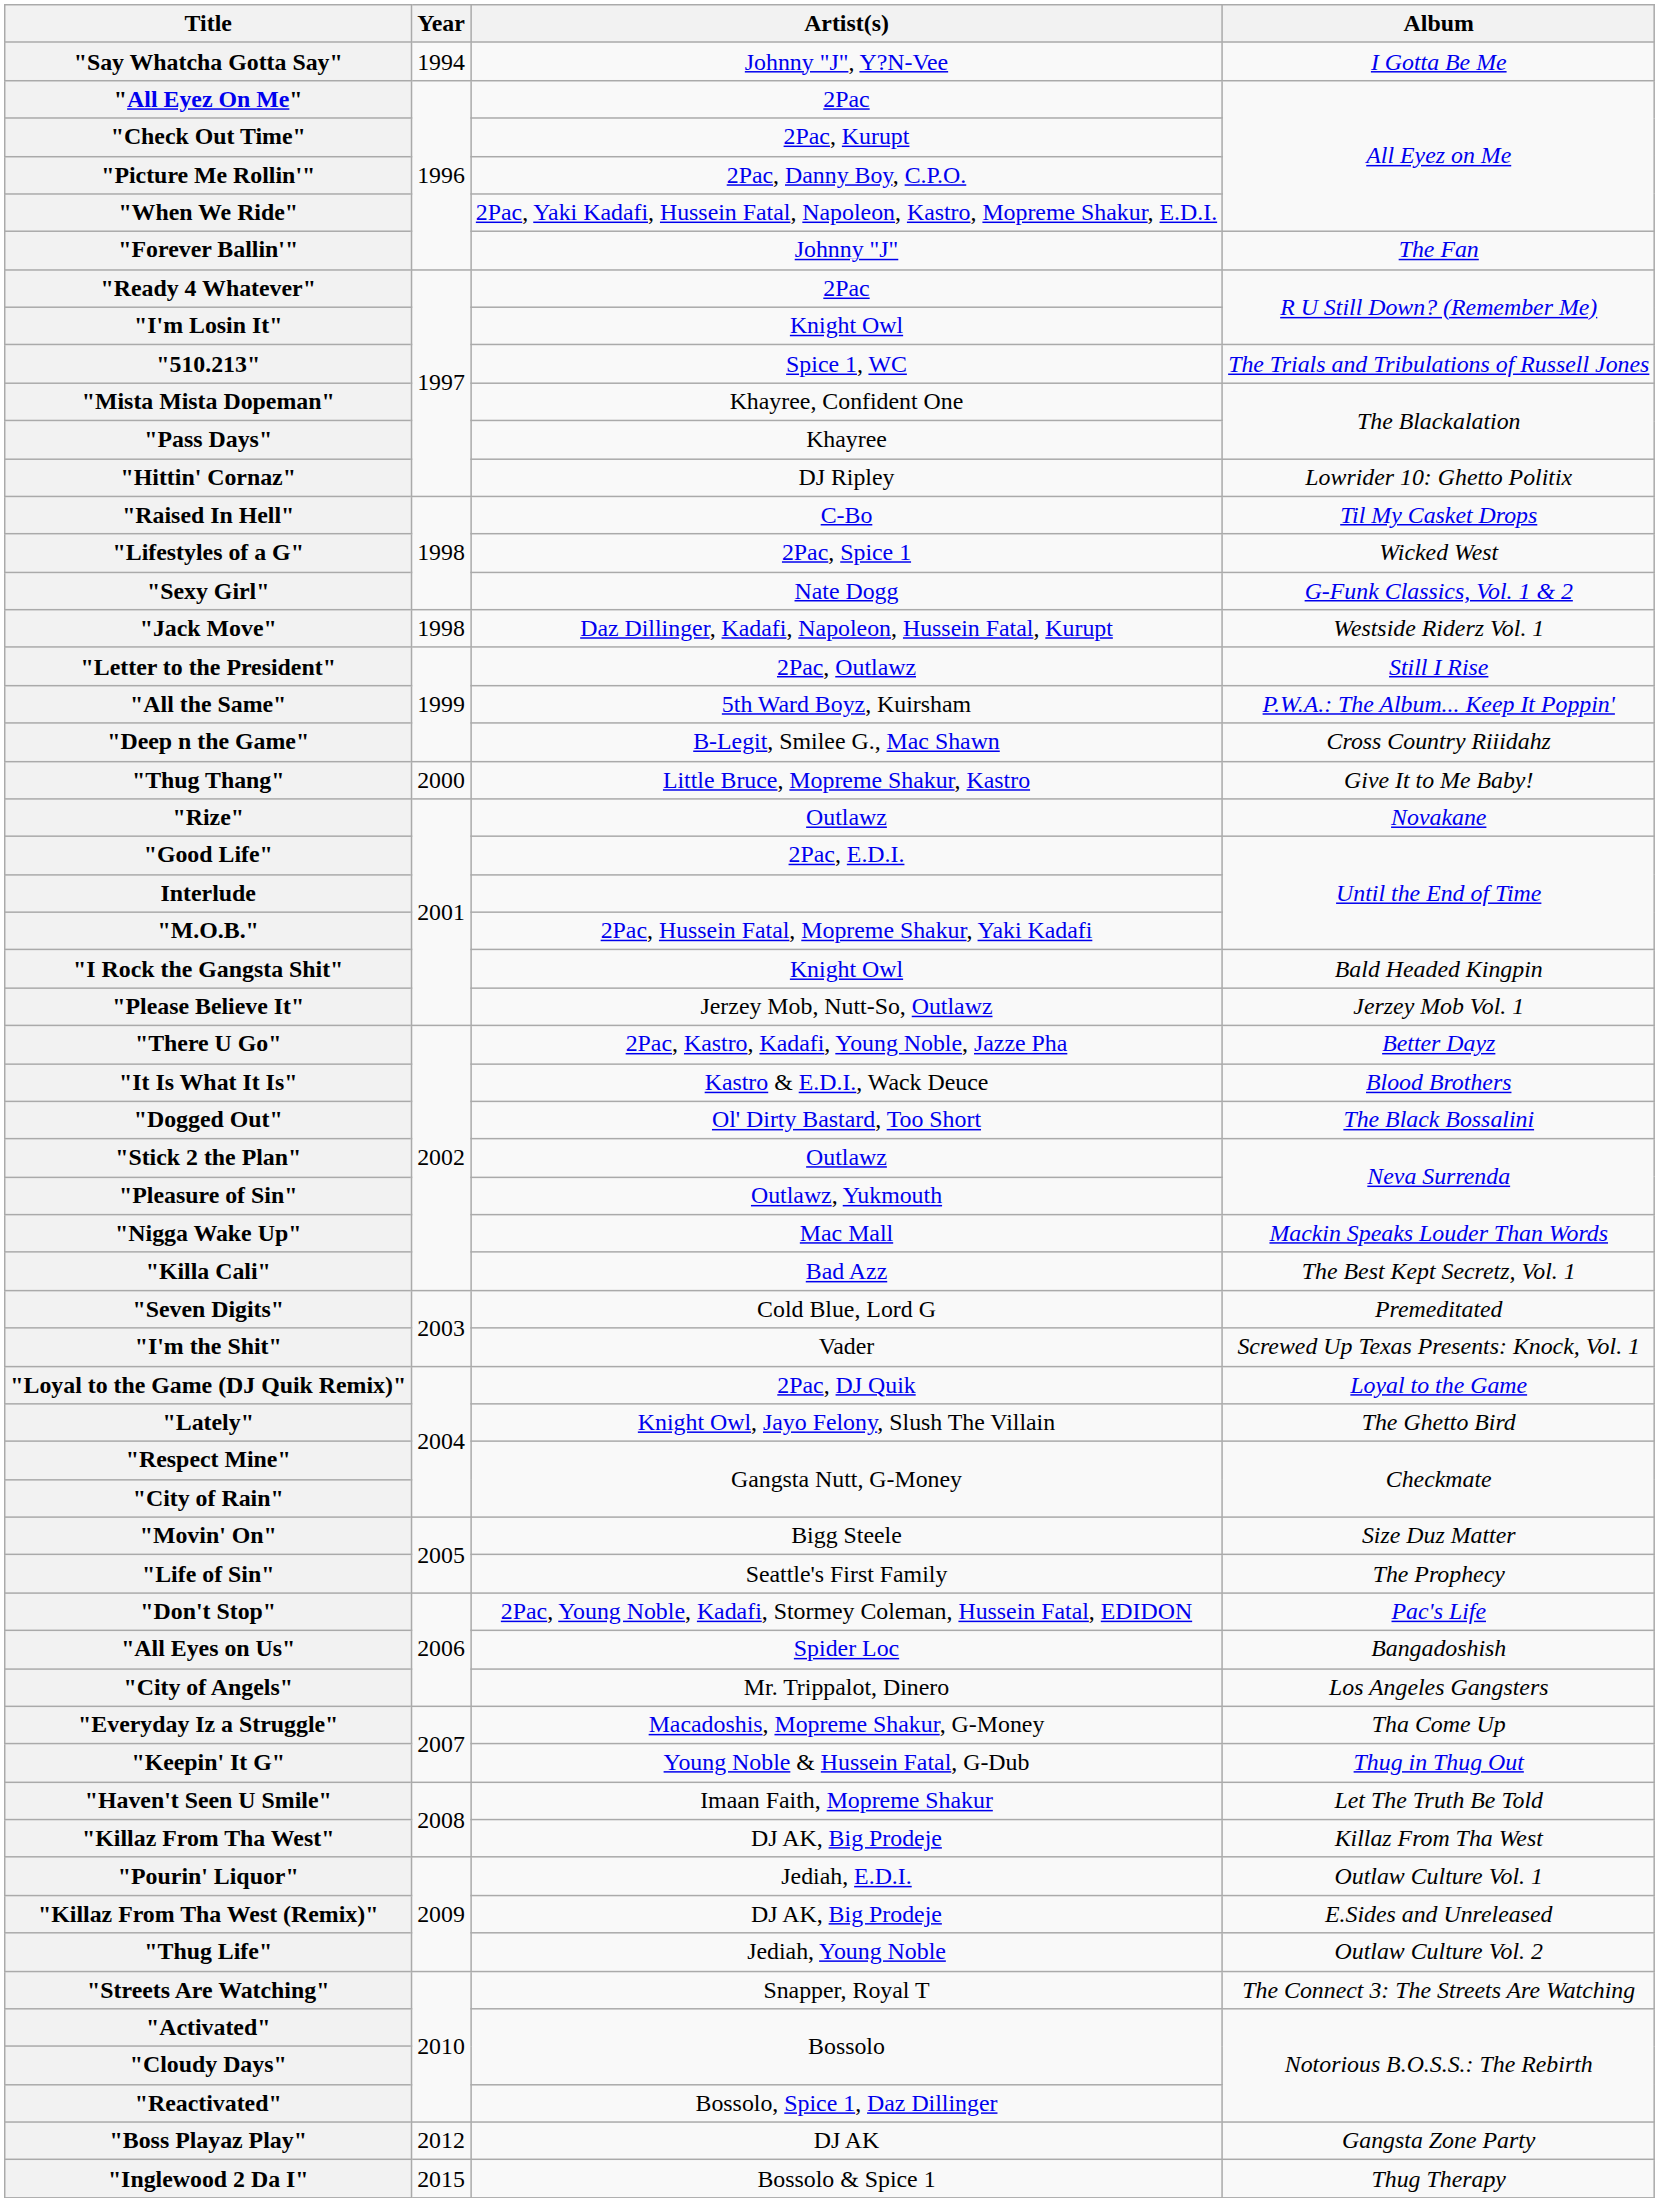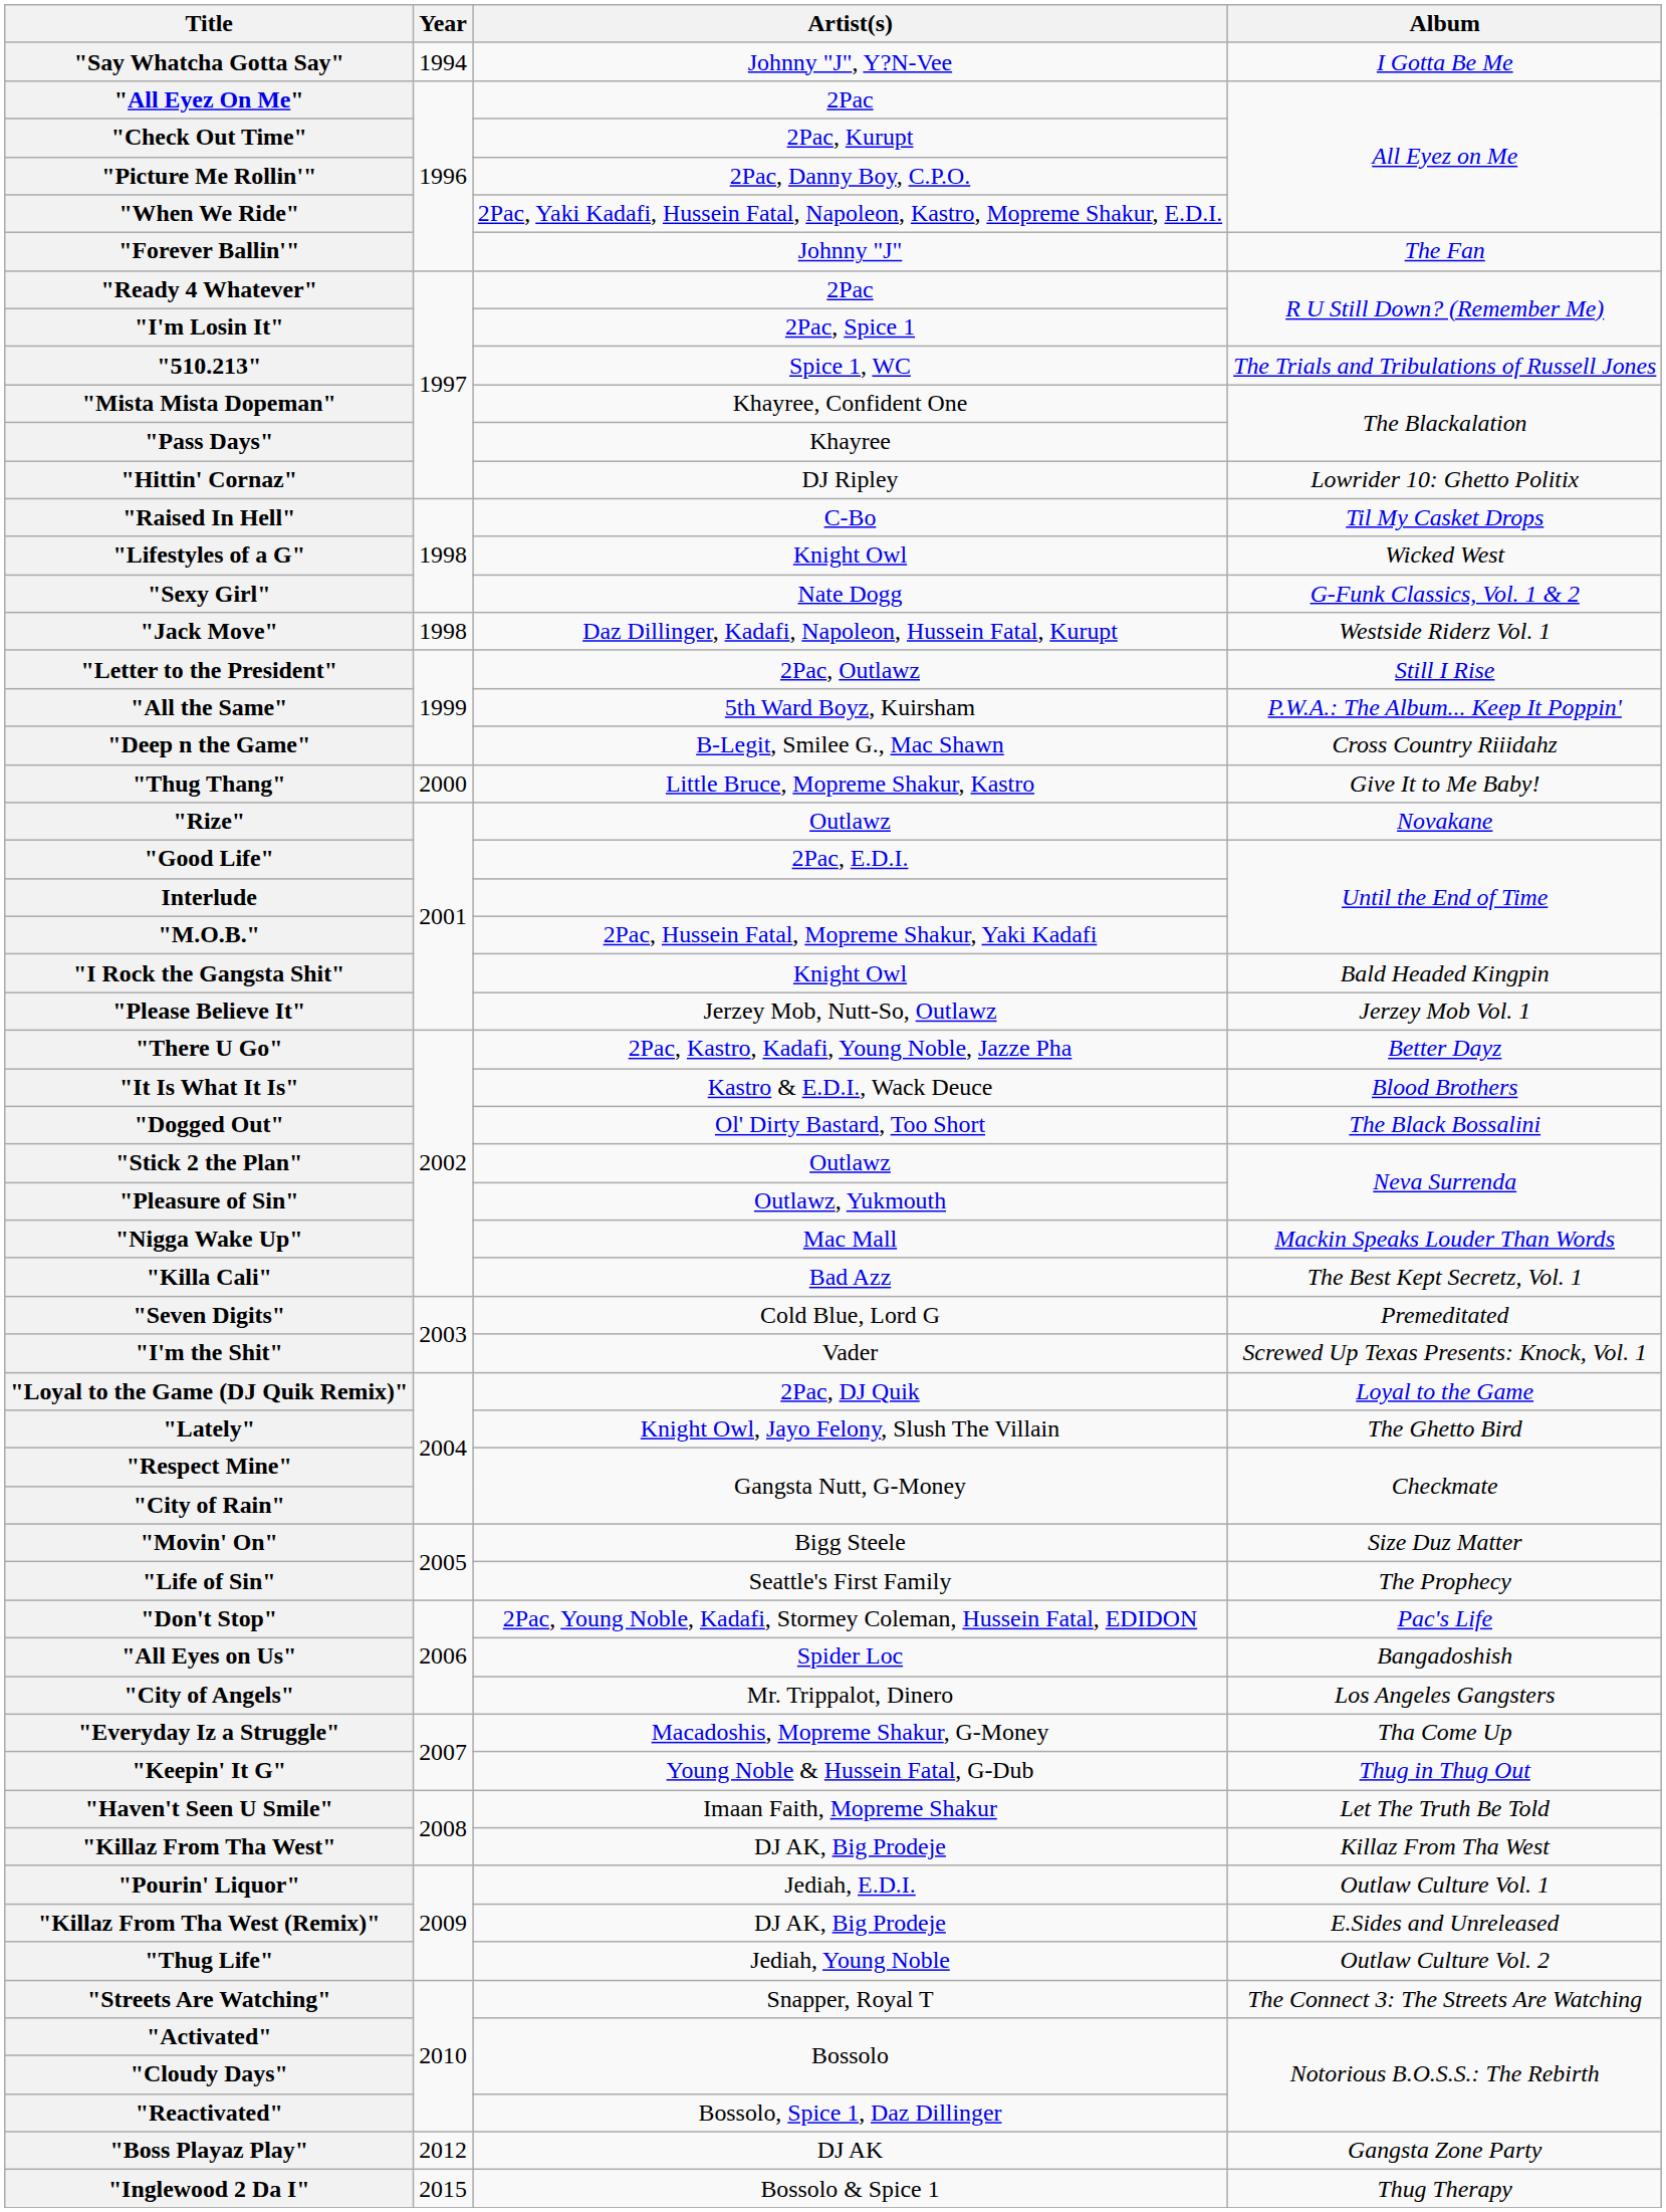 <table class="wikitable plainrowheaders" style="text-align:center;">
 <tr>
 <th scope="col">Title</th>
 <th scope="col">Year</th>
 <th scope="col">Artist(s)</th>
 <th scope="col">Album</th>
 </tr>
 <tr>
 <th scope="row">"Say Whatcha Gotta Say"</th>
 <td>1994</td>
 <td><a href='#'>Johnny "J"</a>, <a href='#'>Y?N-Vee</a></td>
 <td><em><a href='#'>I Gotta Be Me</a></em></td>
 </tr>
 <tr>
 <th scope="row">"<a href='#'>All Eyez On Me</a>"</th>
 <td rowspan="5">1996</td>
 <td><a href='#'>2Pac</a></td>
 <td rowspan="4"><em><a href='#'>All Eyez on Me</a></em></td>
 </tr>
 <tr>
 <th scope="row">"Check Out Time"</th>
 <td><a href='#'>2Pac</a>, <a href='#'>Kurupt</a></td>
 </tr>
 <tr>
 <th scope="row">"Picture Me Rollin'"</th>
 <td><a href='#'>2Pac</a>, <a href='#'>Danny Boy</a>, <a href='#'>C.P.O.</a></td>
 </tr>
 <tr>
 <th scope="row">"When We Ride"</th>
 <td><a href='#'>2Pac</a>, <a href='#'>Yaki Kadafi</a>, <a href='#'>Hussein Fatal</a>, <a href='#'>Napoleon</a>, <a href='#'>Kastro</a>, <a href='#'>Mopreme Shakur</a>, <a href='#'>E.D.I.</a></td>
 </tr>
 <tr>
 <th scope="row">"Forever Ballin'"</th>
 <td><a href='#'>Johnny "J"</a></td>
 <td><em><a href='#'>The Fan</a></em></td>
 </tr>
 <tr>
 <th scope="row">"Ready 4 Whatever"</th>
 <td rowspan="6">1997</td>
 <td><a href='#'>2Pac</a></td>
 <td rowspan="2"><em><a href='#'>R U Still Down? (Remember Me)</a></em></td>
 </tr>
 <tr>
 <th scope="row">"I'm Losin It"</th>
-<td><a href='#'>Knight Owl</a></td>
+<td><a href='#'>2Pac</a>, <a href='#'>Spice 1</a></td>
 </tr>
 <tr>
 <th scope="row">"510.213"</th>
 <td><a href='#'>Spice 1</a>, <a href='#'>WC</a></td>
 <td><em><a href='#'>The Trials and Tribulations of Russell Jones</a></em></td>
 </tr>
 <tr>
 <th scope="row">"Mista Mista Dopeman"</th>
 <td>Khayree, Confident One</td>
 <td rowspan="2"><em>The Blackalation</em></td>
 </tr>
 <tr>
 <th scope="row">"Pass Days"</th>
 <td>Khayree</td>
 </tr>
 <tr>
 <th scope="row">"Hittin' Cornaz"</th>
 <td>DJ Ripley</td>
 <td><em>Lowrider 10: Ghetto Politix</em></td>
 </tr>
 <tr>
 <th scope="row">"Raised In Hell"</th>
 <td rowspan="3">1998</td>
 <td><a href='#'>C-Bo</a></td>
 <td><em><a href='#'>Til My Casket Drops</a></em></td>
 </tr>
 <tr>
 <th scope="row">"Lifestyles of a G"</th>
-<td><a href='#'>2Pac</a>, <a href='#'>Spice 1</a></td>
+<td><a href='#'>Knight Owl</a></td>
 <td><em>Wicked West</em></td>
 </tr>
 <tr>
 <th scope="row">"Sexy Girl"</th>
 <td><a href='#'>Nate Dogg</a></td>
 <td><em><a href='#'>G-Funk Classics, Vol. 1 & 2</a></em></td>
 </tr>
 <tr>
 <th scope="row">"Jack Move"</th>
 <td>1998</td>
 <td><a href='#'>Daz Dillinger</a>, <a href='#'>Kadafi</a>, <a href='#'>Napoleon</a>, <a href='#'>Hussein Fatal</a>, <a href='#'>Kurupt</a></td>
 <td><em>Westside Riderz Vol. 1</em></td>
 </tr>
 <tr>
 <th scope="row">"Letter to the President"</th>
 <td rowspan="3">1999</td>
 <td><a href='#'>2Pac</a>, <a href='#'>Outlawz</a></td>
 <td><em><a href='#'>Still I Rise</a></em></td>
 </tr>
 <tr>
 <th scope="row">"All the Same"</th>
 <td><a href='#'>5th Ward Boyz</a>, Kuirsham</td>
 <td><em><a href='#'>P.W.A.: The Album... Keep It Poppin'</a></em></td>
 </tr>
 <tr>
 <th scope="row">"Deep n the Game"</th>
 <td><a href='#'>B-Legit</a>, Smilee G., <a href='#'>Mac Shawn</a></td>
 <td><em>Cross Country Riiidahz</em></td>
 </tr>
 <tr>
 <th scope="row">"Thug Thang"</th>
 <td>2000</td>
 <td><a href='#'>Little Bruce</a>, <a href='#'>Mopreme Shakur</a>, <a href='#'>Kastro</a></td>
 <td><em>Give It to Me Baby!</em></td>
 </tr>
 <tr>
 <th scope="row">"Rize"</th>
 <td rowspan="6">2001</td>
 <td><a href='#'>Outlawz</a></td>
 <td><em><a href='#'>Novakane</a></em></td>
 </tr>
 <tr>
 <th scope="row">"Good Life"</th>
 <td><a href='#'>2Pac</a>, <a href='#'>E.D.I.</a></td>
 <td rowspan="3"><em><a href='#'>Until the End of Time</a></em></td>
 </tr>
 <tr>
 <th scope="row">Interlude</th>
 <td></td>
 </tr>
 <tr>
 <th scope="row">"M.O.B."</th>
 <td><a href='#'>2Pac</a>, <a href='#'>Hussein Fatal</a>, <a href='#'>Mopreme Shakur</a>, <a href='#'>Yaki Kadafi</a></td>
 </tr>
 <tr>
 <th scope="row">"I Rock the Gangsta Shit"</th>
 <td><a href='#'>Knight Owl</a></td>
 <td><em>Bald Headed Kingpin</em></td>
 </tr>
 <tr>
 <th scope="row">"Please Believe It"</th>
 <td>Jerzey Mob, Nutt-So, <a href='#'>Outlawz</a></td>
 <td><em>Jerzey Mob Vol. 1</em></td>
 </tr>
 <tr>
 <th scope="row">"There U Go"</th>
 <td rowspan="7">2002</td>
 <td><a href='#'>2Pac</a>, <a href='#'>Kastro</a>, <a href='#'>Kadafi</a>, <a href='#'>Young Noble</a>, <a href='#'>Jazze Pha</a></td>
 <td><em><a href='#'>Better Dayz</a></em></td>
 </tr>
 <tr>
 <th scope="row">"It Is What It Is"</th>
 <td><a href='#'>Kastro</a> & <a href='#'>E.D.I.</a>, Wack Deuce</td>
 <td><em><a href='#'>Blood Brothers</a></em></td>
 </tr>
 <tr>
 <th scope="row">"Dogged Out"</th>
 <td><a href='#'>Ol' Dirty Bastard</a>, <a href='#'>Too Short</a></td>
 <td><em><a href='#'>The Black Bossalini</a></em></td>
 </tr>
 <tr>
 <th scope="row">"Stick 2 the Plan"</th>
 <td><a href='#'>Outlawz</a></td>
 <td rowspan="2"><em><a href='#'>Neva Surrenda</a></em></td>
 </tr>
 <tr>
 <th scope="row">"Pleasure of Sin"</th>
 <td><a href='#'>Outlawz</a>, <a href='#'>Yukmouth</a></td>
 </tr>
 <tr>
 <th scope="row">"Nigga Wake Up"</th>
 <td><a href='#'>Mac Mall</a></td>
 <td><em><a href='#'>Mackin Speaks Louder Than Words</a></em></td>
 </tr>
 <tr>
 <th scope="row">"Killa Cali"</th>
 <td><a href='#'>Bad Azz</a></td>
 <td><em>The Best Kept Secretz, Vol. 1</em></td>
 </tr>
 <tr>
 <th scope="row">"Seven Digits"</th>
 <td rowspan="2">2003</td>
 <td>Cold Blue, Lord G</td>
 <td><em>Premeditated</em></td>
 </tr>
 <tr>
 <th scope="row">"I'm the Shit"</th>
 <td>Vader</td>
 <td><em>Screwed Up Texas Presents: Knock, Vol. 1</em></td>
 </tr>
 <tr>
 <th scope="row">"Loyal to the Game (DJ Quik Remix)"</th>
 <td rowspan="4">2004</td>
 <td><a href='#'>2Pac</a>, <a href='#'>DJ Quik</a></td>
 <td><em><a href='#'>Loyal to the Game</a></em></td>
 </tr>
 <tr>
 <th scope="row">"Lately"</th>
 <td><a href='#'>Knight Owl</a>, <a href='#'>Jayo Felony</a>, Slush The Villain</td>
 <td><em>The Ghetto Bird</em></td>
 </tr>
 <tr>
 <th scope="row">"Respect Mine"</th>
 <td rowspan="2">Gangsta Nutt, G-Money</td>
 <td rowspan="2"><em>Checkmate</em></td>
 </tr>
 <tr>
 <th scope="row">"City of Rain"</th>
 </tr>
 <tr>
 <th scope="row">"Movin' On"</th>
 <td rowspan="2">2005</td>
 <td>Bigg Steele</td>
 <td><em>Size Duz Matter</em></td>
 </tr>
 <tr>
 <th scope="row">"Life of Sin"</th>
 <td>Seattle's First Family</td>
 <td><em>The Prophecy</em></td>
 </tr>
 <tr>
 <th scope="row">"Don't Stop"</th>
 <td rowspan="3">2006</td>
 <td><a href='#'>2Pac</a>, <a href='#'>Young Noble</a>, <a href='#'>Kadafi</a>, Stormey Coleman, <a href='#'>Hussein Fatal</a>, <a href='#'>EDIDON</a></td>
 <td><em><a href='#'>Pac's Life</a></em></td>
 </tr>
 <tr>
 <th scope="row">"All Eyes on Us"</th>
 <td><a href='#'>Spider Loc</a></td>
 <td><em>Bangadoshish</em></td>
 </tr>
 <tr>
 <th scope="row">"City of Angels"</th>
 <td>Mr. Trippalot, Dinero</td>
 <td><em>Los Angeles Gangsters</em></td>
 </tr>
 <tr>
 <th scope="row">"Everyday Iz a Struggle"</th>
 <td rowspan="2">2007</td>
 <td><a href='#'>Macadoshis</a>, <a href='#'>Mopreme Shakur</a>, G-Money</td>
 <td><em>Tha Come Up</em></td>
 </tr>
 <tr>
 <th scope="row">"Keepin' It G"</th>
 <td><a href='#'>Young Noble</a> & <a href='#'>Hussein Fatal</a>, G-Dub</td>
 <td><em><a href='#'>Thug in Thug Out</a></em></td>
 </tr>
 <tr>
 <th scope="row">"Haven't Seen U Smile"</th>
 <td rowspan="2">2008</td>
 <td>Imaan Faith, <a href='#'>Mopreme Shakur</a></td>
 <td><em>Let The Truth Be Told</em></td>
 </tr>
 <tr>
 <th scope="row">"Killaz From Tha West"</th>
 <td>DJ AK, <a href='#'>Big Prodeje</a></td>
 <td><em>Killaz From Tha West</em></td>
 </tr>
 <tr>
 <th scope="row">"Pourin' Liquor"</th>
 <td rowspan="3">2009</td>
 <td>Jediah, <a href='#'>E.D.I.</a></td>
 <td><em>Outlaw Culture Vol. 1</em></td>
 </tr>
 <tr>
 <th scope="row">"Killaz From Tha West (Remix)"</th>
 <td>DJ AK, <a href='#'>Big Prodeje</a></td>
 <td><em>E.Sides and Unreleased</em></td>
 </tr>
 <tr>
 <th scope="row">"Thug Life"</th>
 <td>Jediah, <a href='#'>Young Noble</a></td>
 <td><em>Outlaw Culture Vol. 2</em></td>
 </tr>
 <tr>
 <th scope="row">"Streets Are Watching"</th>
 <td rowspan="4">2010</td>
 <td>Snapper, Royal T</td>
 <td><em>The Connect 3: The Streets Are Watching</em></td>
 </tr>
 <tr>
 <th scope="row">"Activated"</th>
 <td rowspan="2">Bossolo</td>
 <td rowspan="3"><em>Notorious B.O.S.S.: The Rebirth</em></td>
 </tr>
 <tr>
 <th scope="row">"Cloudy Days"</th>
 </tr>
 <tr>
 <th scope="row">"Reactivated"</th>
 <td>Bossolo, <a href='#'>Spice 1</a>, <a href='#'>Daz Dillinger</a></td>
 </tr>
 <tr>
 <th scope="row">"Boss Playaz Play"</th>
 <td>2012</td>
 <td>DJ AK</td>
 <td><em>Gangsta Zone Party</em></td>
 </tr>
 <tr>
 <th scope="row">"Inglewood 2 Da I"</th>
 <td rowspan="1">2015</td>
 <td>Bossolo & Spice 1</td>
 <td><em>Thug Therapy</em></td>
 </tr>
 <tr>
 </tr>
 </table>
